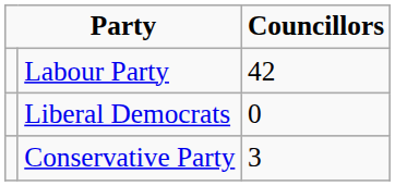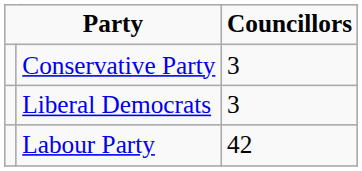 <table class="wikitable">
 <tr>
 <td colspan="2" rowspan="1" align="center" valign="top"><strong>Party</strong></td>
 <td valign="top"><strong>Councillors</strong><br></td>
 </tr>
 <tr>
 <td></td>
-<td><a href='#'>Labour Party</a></td>
-<td>42</td>
+<td><a href='#'>Conservative Party</a></td>
+<td>3</td>
 </tr>
 <tr>
 <td></td>
 <td><a href='#'>Liberal Democrats</a></td>
-<td>0</td>
+<td>3</td>
 </tr>
 <tr>
 <td></td>
-<td><a href='#'>Conservative Party</a></td>
-<td>3</td>
+<td><a href='#'>Labour Party</a></td>
+<td>42</td>
 </tr>
 </table>
